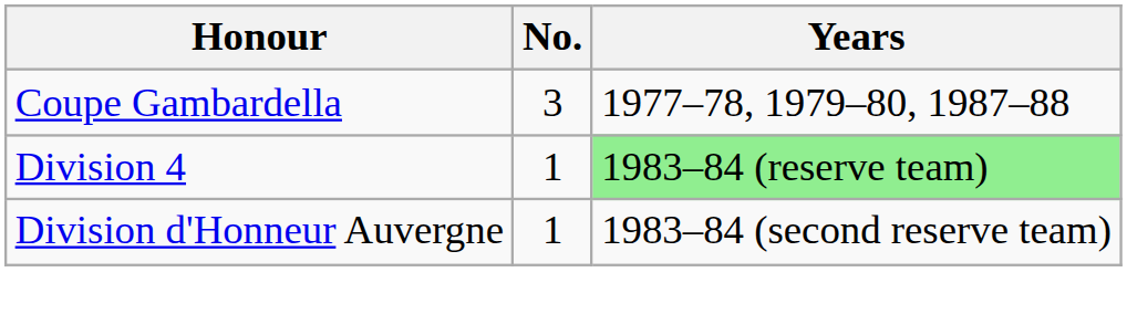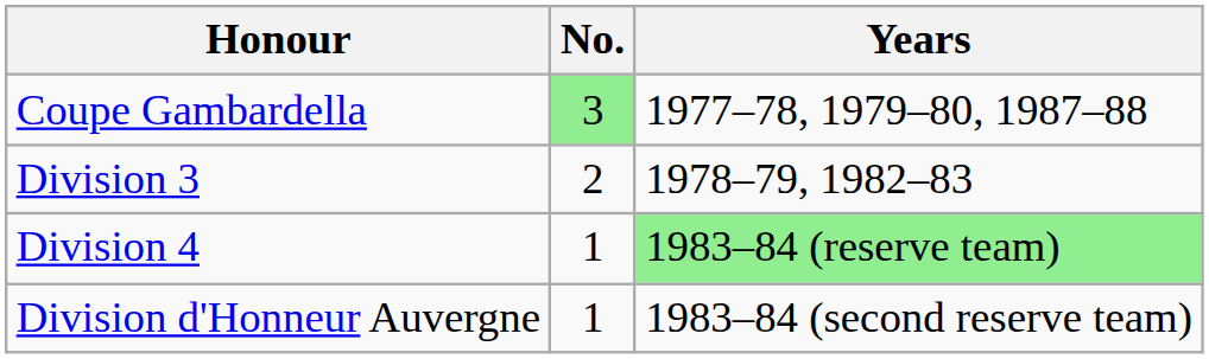 <table class="wikitable">
 <tr>
 <th>Honour</th>
 <th>No.</th>
 <th>Years</th>
 </tr>
 <tr>
 <td><a href='#'>Coupe Gambardella</a></td>
-<td align="center">3</td>
+<td align="center" style="background: lightgreen;">3</td>
 <td>1977–78, 1979–80, 1987–88</td>
+</tr>
+<tr>
+<td><a href='#'>Division 3</a></td>
+<td align="center">2</td>
+<td>1978–79, 1982–83</td>
 </tr>
 <tr>
 <td><a href='#'>Division 4</a></td>
 <td align="center">1</td>
 <td style="background: lightgreen;">1983–84 (reserve team)</td>
 </tr>
 <tr>
 <td><a href='#'>Division d'Honneur</a> Auvergne</td>
 <td align="center">1</td>
 <td>1983–84 (second reserve team)</td>
 </tr>
 </table>
